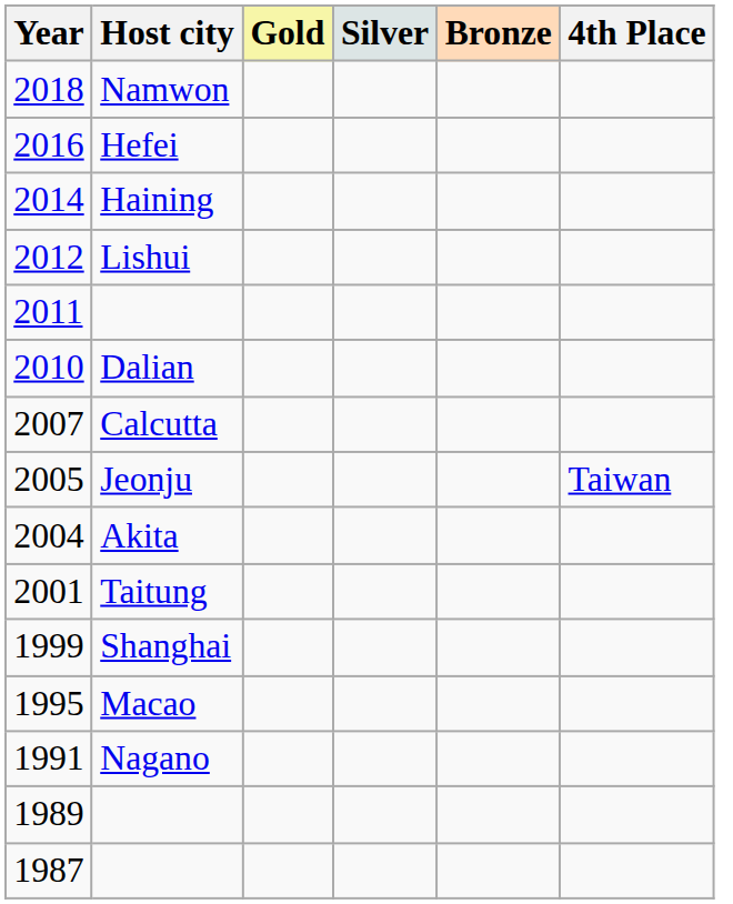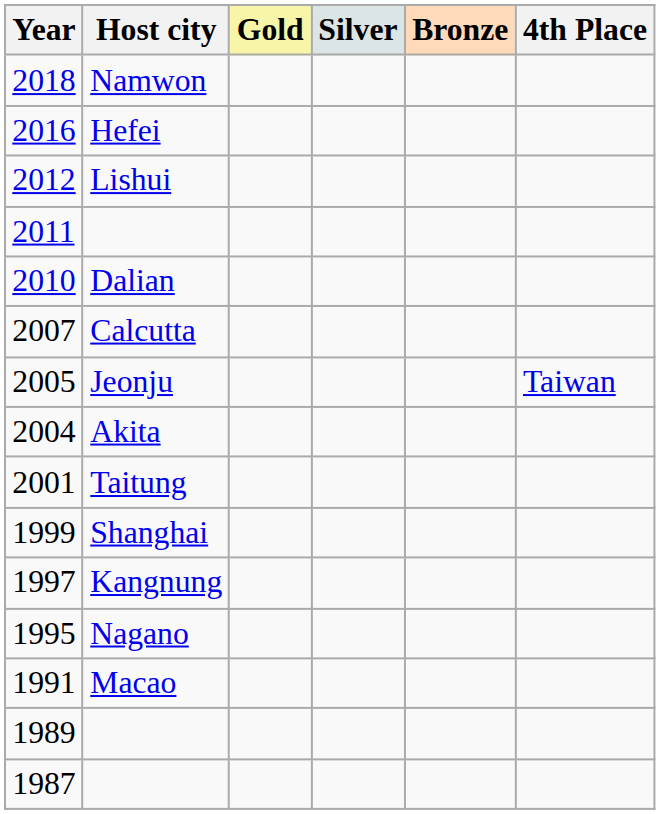 <table class="wikitable sortable">
 <tr>
 <th>Year</th>
 <th>Host city</th>
 <th style="background-color: #F7F6A8;"> Gold</th>
 <th style="background-color: #DCE5E5;"> Silver</th>
 <th style="background-color: #FFDAB9;"> Bronze</th>
 <th>4th Place</th>
 </tr>
 <tr>
 <td><a href='#'>2018</a></td>
 <td> <a href='#'>Namwon</a></td>
 <td></td>
 <td></td>
 <td></td>
 <td></td>
 </tr>
 <tr>
 <td><a href='#'>2016</a></td>
 <td> <a href='#'>Hefei</a></td>
-<td></td>
-<td></td>
-<td></td>
-<td></td>
-</tr>
-<tr>
-<td><a href='#'>2014</a></td>
-<td> <a href='#'>Haining</a></td>
 <td></td>
 <td></td>
 <td></td>
 <td></td>
 </tr>
 <tr>
 <td><a href='#'>2012</a></td>
 <td> <a href='#'>Lishui</a></td>
 <td></td>
 <td></td>
 <td></td>
 <td></td>
 </tr>
 <tr>
 <td><a href='#'>2011</a></td>
 <td></td>
 <td></td>
 <td></td>
 <td></td>
 <td></td>
 </tr>
 <tr>
 <td><a href='#'>2010</a></td>
 <td> <a href='#'>Dalian</a></td>
 <td></td>
 <td></td>
 <td></td>
 <td></td>
 </tr>
 <tr>
 <td>2007</td>
 <td> <a href='#'>Calcutta</a></td>
 <td></td>
 <td></td>
 <td></td>
 <td></td>
 </tr>
 <tr>
 <td>2005</td>
 <td> <a href='#'>Jeonju</a></td>
 <td></td>
 <td></td>
 <td></td>
 <td> <a href='#'>Taiwan</a></td>
 </tr>
 <tr>
 <td>2004</td>
 <td> <a href='#'>Akita</a></td>
 <td></td>
 <td></td>
 <td></td>
 <td></td>
 </tr>
 <tr>
 <td>2001</td>
 <td> <a href='#'>Taitung</a></td>
 <td></td>
 <td></td>
 <td></td>
 <td></td>
 </tr>
 <tr>
 <td>1999</td>
 <td> <a href='#'>Shanghai</a></td>
 <td></td>
 <td></td>
 <td></td>
 <td></td>
 </tr>
 <tr>
+<td>1997</td>
+<td> <a href='#'>Kangnung</a></td>
+<td></td>
+<td></td>
+<td></td>
+<td></td>
+</tr>
+<tr>
 <td>1995</td>
-<td> <a href='#'>Macao</a></td>
+<td> <a href='#'>Nagano</a></td>
 <td></td>
 <td></td>
 <td></td>
 <td></td>
 </tr>
 <tr>
 <td>1991</td>
-<td> <a href='#'>Nagano</a></td>
+<td> <a href='#'>Macao</a></td>
 <td></td>
 <td></td>
 <td></td>
 <td></td>
 </tr>
 <tr>
 <td>1989</td>
 <td></td>
 <td></td>
 <td></td>
 <td></td>
 <td></td>
 </tr>
 <tr>
 <td>1987</td>
 <td></td>
 <td></td>
 <td></td>
 <td></td>
 <td></td>
 </tr>
 </table>
